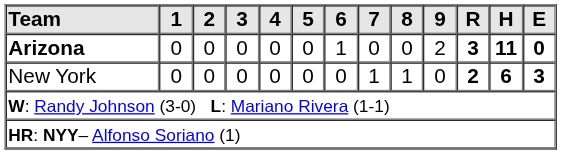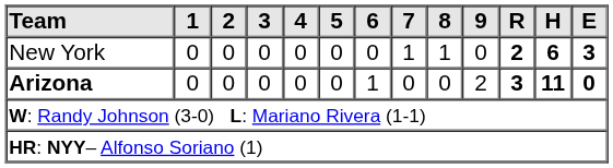 <table border="1" cellspacing="0"  style="width:425px; margin-left:3em;">
 <tr style="text-align:center; background:#e6e6e6;">
 <th style="text-align:left; width:28%;">Team</th>
 <th style="width:6%;">1</th>
 <th style="width:6%;">2</th>
 <th style="width:6%;">3</th>
 <th style="width:6%;">4</th>
 <th style="width:6%;">5</th>
 <th style="width:6%;">6</th>
 <th style="width:6%;">7</th>
 <th style="width:6%;">8</th>
 <th style="width:6%;">9</th>
 <th style="width:6%;">R</th>
 <th style="width:6%;">H</th>
 <th style="width:6%;">E</th>
 </tr>
 <tr style="text-align:center;">
+<td style="text-align:left;">New York</td>
+<td>0</td>
+<td>0</td>
+<td>0</td>
+<td>0</td>
+<td>0</td>
+<td>0</td>
+<td>1</td>
+<td>1</td>
+<td>0</td>
+<td><strong>2</strong></td>
+<td><strong>6</strong></td>
+<td><strong>3</strong></td>
+</tr>
+<tr style="text-align:center;">
 <td style="text-align:left;"><strong>Arizona</strong></td>
 <td>0</td>
 <td>0</td>
 <td>0</td>
 <td>0</td>
 <td>0</td>
 <td>1</td>
 <td>0</td>
 <td>0</td>
 <td>2</td>
 <td><strong>3</strong></td>
 <td><strong>11</strong></td>
 <td><strong>0</strong></td>
 </tr>
-<tr style="text-align:center;">
-<td style="text-align:left;">New York</td>
-<td>0</td>
-<td>0</td>
-<td>0</td>
-<td>0</td>
-<td>0</td>
-<td>0</td>
-<td>1</td>
-<td>1</td>
-<td>0</td>
-<td><strong>2</strong></td>
-<td><strong>6</strong></td>
-<td><strong>3</strong></td>
-</tr>
 <tr style="text-align:left;">
 <td colspan=13><small><strong>W</strong>: <a href='#'>Randy Johnson</a> (3-0)   <strong>L</strong>: <a href='#'>Mariano Rivera</a> (1-1)  </small></td>
 </tr>
 <tr style="text-align:left;">
 <td colspan=13><small><strong>HR</strong>: <strong>NYY</strong>– <a href='#'>Alfonso Soriano</a> (1)</small></td>
 </tr>
 </table>
